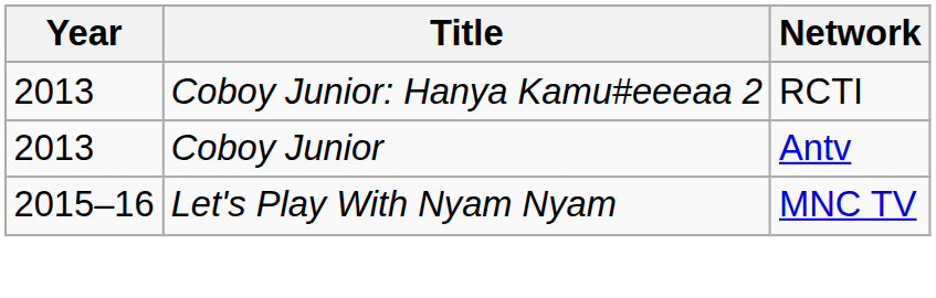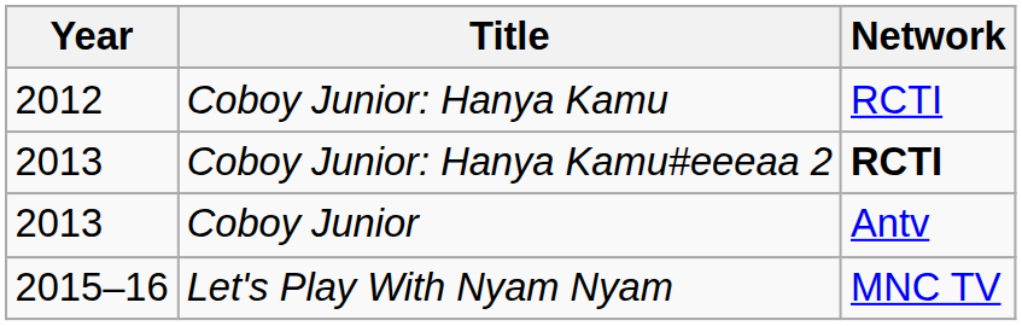 <table class="wikitable sortable">
 <tr>
 <th>Year</th>
 <th>Title</th>
 <th>Network</th>
 </tr>
 <tr>
+<td>2012</td>
+<td><em>Coboy Junior: Hanya Kamu</em> <br></td>
+<td><a href='#'>RCTI</a></td>
+</tr>
+<tr>
 <td>2013</td>
 <td><em>Coboy Junior: Hanya Kamu#eeeaa 2</em> <br></td>
-<td>RCTI</td>
+<td><strong>RCTI</strong></td>
 </tr>
 <tr>
 <td>2013</td>
 <td><em>Coboy Junior</em></td>
 <td><a href='#'>Antv</a></td>
 </tr>
 <tr>
 <td>2015–16</td>
 <td><em>Let's Play With Nyam Nyam</em></td>
 <td><a href='#'>MNC TV</a></td>
 </tr>
 </table>
